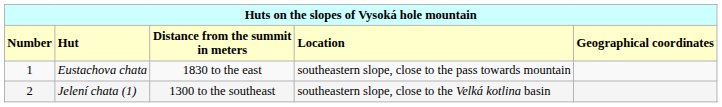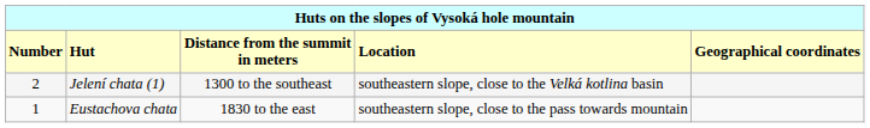 <table class="wikitable" style="font-size:90%">
 <tr>
 <td colspan="5" align="center" bgcolor="#CCFFFF"> <strong>Huts on the slopes of Vysoká hole mountain</strong></td>
 </tr>
 <tr bgcolor="#FFFFCC">
 <td align="center"><strong>Number</strong></td>
 <td><strong>Hut</strong></td>
 <td align="center"><strong>Distance from the summit</strong><br><strong>in meters</strong></td>
 <td><strong>Location</strong></td>
 <td align="center"><strong>Geographical coordinates</strong></td>
 </tr>
+<tr bgcolor="#F5F5F5">
+<td align="center">2</td>
+<td><em>Jelení chata (1)</em></td>
+<td align="center">1300 to the southeast</td>
+<td>southeastern slope, close to the <em>Velká kotlina</em> basin</td>
+<td align="center"></td>
+</tr>
 <tr>
 <td align="center">1</td>
 <td><em>Eustachova chata</em></td>
 <td align="center">1830 to the east</td>
 <td>southeastern slope, close to the pass towards  mountain</td>
 <td align="center"></td>
 </tr>
-<tr bgcolor="#F5F5F5">
-<td align="center">2</td>
-<td><em>Jelení chata (1)</em></td>
-<td align="center">1300 to the southeast</td>
-<td>southeastern slope, close to the <em>Velká kotlina</em> basin</td>
-<td align="center"></td>
-</tr>
 </table>
